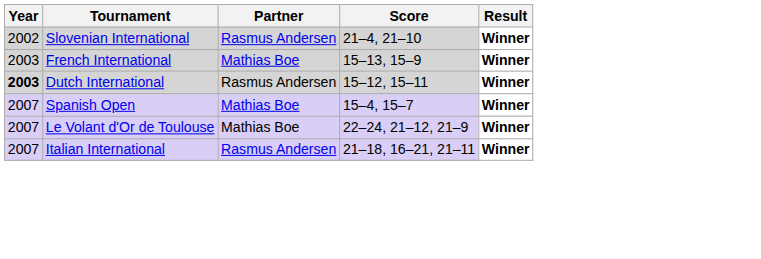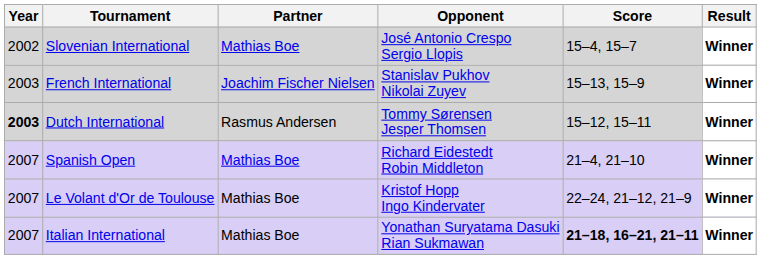 <table class="sortable wikitable" style="font-size: 90%;">
 <tr>
 <th>Year</th>
 <th>Tournament</th>
 <th>Partner</th>
+<th>Opponent</th>
 <th>Score</th>
 <th>Result</th>
 </tr>
 <tr style="background:#D5D5D5">
 <td align="center">2002</td>
 <td align="left"><a href='#'>Slovenian International</a></td>
-<td align="left"> <a href='#'>Rasmus Andersen</a></td>
-<td align="left">21–4, 21–10</td>
+<td align="left"> <a href='#'>Mathias Boe</a></td>
+<td align="left"> <a href='#'>José Antonio Crespo</a> <br>  <a href='#'>Sergio Llopis</a></td>
+<td align="left">15–4, 15–7</td>
 <td style="text-align:left; background:white"> <strong>Winner</strong></td>
 </tr>
 <tr style="background:#D5D5D5">
 <td align="center">2003</td>
 <td align="left"><a href='#'>French International</a></td>
-<td align="left"> <a href='#'>Mathias Boe</a></td>
+<td align="left"> <a href='#'>Joachim Fischer Nielsen</a></td>
+<td align="left"> <a href='#'>Stanislav Pukhov</a> <br>  <a href='#'>Nikolai Zuyev</a></td>
 <td align="left">15–13, 15–9</td>
 <td style="text-align:left; background:white"> <strong>Winner</strong></td>
 </tr>
 <tr style="background:#D5D5D5">
 <td align="center"><strong>2003</strong></td>
 <td align="left"><a href='#'>Dutch International</a></td>
 <td align="left"> Rasmus Andersen</td>
+<td align="left"> <a href='#'>Tommy Sørensen</a> <br>  <a href='#'>Jesper Thomsen</a></td>
 <td align="left">15–12, 15–11</td>
 <td style="text-align:left; background:white"> <strong>Winner</strong></td>
 </tr>
 <tr style="background:#D8CEF6">
 <td align="center">2007</td>
 <td align="left"><a href='#'>Spanish Open</a></td>
 <td align="left"> <a href='#'>Mathias Boe</a></td>
-<td align="left">15–4, 15–7</td>
+<td align="left"> <a href='#'>Richard Eidestedt</a> <br>  <a href='#'>Robin Middleton</a></td>
+<td align="left">21–4, 21–10</td>
 <td style="text-align:left; background:white"> <strong>Winner</strong></td>
 </tr>
 <tr style="background:#D8CEF6">
 <td align="center">2007</td>
 <td align="left"><a href='#'>Le Volant d'Or de Toulouse</a></td>
 <td align="left"> Mathias Boe</td>
+<td align="left"> <a href='#'>Kristof Hopp</a> <br>  <a href='#'>Ingo Kindervater</a></td>
 <td align="left">22–24, 21–12, 21–9</td>
 <td style="text-align:left; background:white"> <strong>Winner</strong></td>
 </tr>
 <tr style="background:#D8CEF6">
 <td align="center">2007</td>
 <td align="left"><a href='#'>Italian International</a></td>
-<td align="left"> <a href='#'>Rasmus Andersen</a></td>
-<td align="left">21–18, 16–21, 21–11</td>
+<td align="left"> Mathias Boe</td>
+<td align="left"> <a href='#'>Yonathan Suryatama Dasuki</a> <br>  <a href='#'>Rian Sukmawan</a></td>
+<td align="left"><strong>21–18, 16–21, 21–11</strong></td>
 <td style="text-align:left; background:white"> <strong>Winner</strong></td>
 </tr>
 </table>
